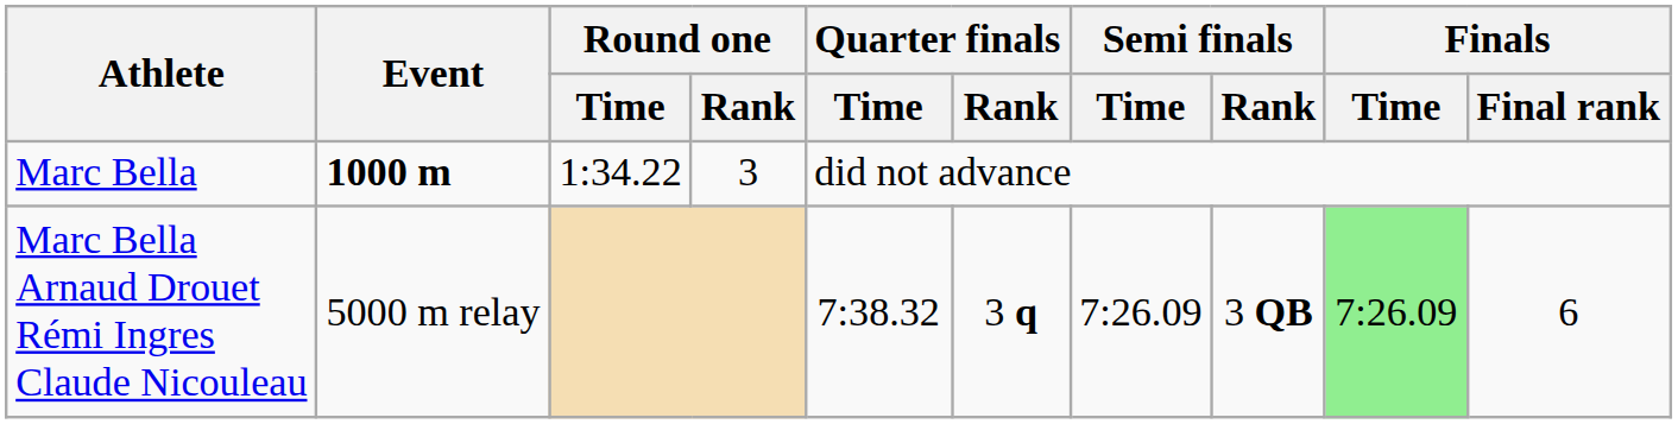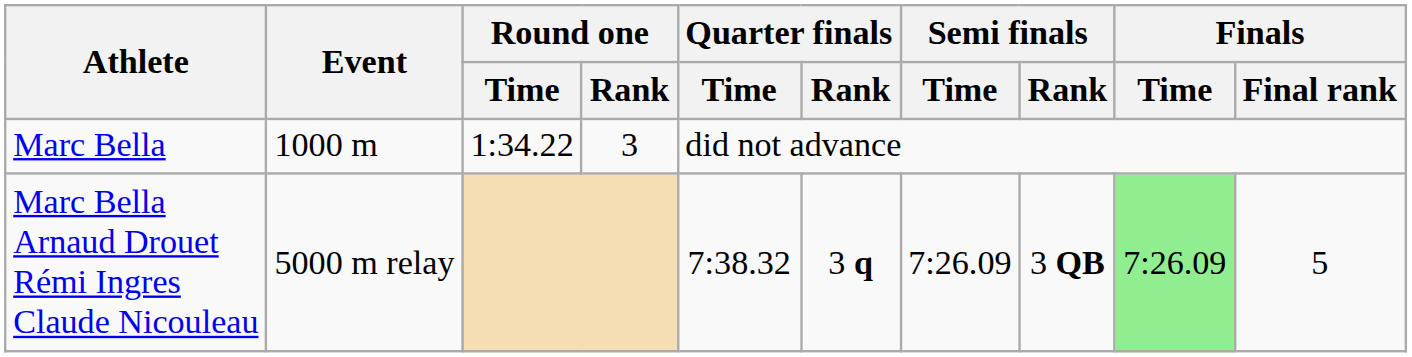 <table class="wikitable" style="font-size:90%">
 <tr>
 <th rowspan="2">Athlete</th>
 <th rowspan="2">Event</th>
 <th colspan="2">Round one</th>
 <th colspan="2">Quarter finals</th>
 <th colspan="2">Semi finals</th>
 <th colspan="2">Finals</th>
 </tr>
 <tr>
 <th>Time</th>
 <th>Rank</th>
 <th>Time</th>
 <th>Rank</th>
 <th>Time</th>
 <th>Rank</th>
 <th>Time</th>
 <th>Final rank</th>
 </tr>
 <tr>
 <td><a href='#'>Marc Bella</a></td>
-<td><strong>1000 m</strong></td>
+<td>1000 m</td>
 <td align="center">1:34.22</td>
 <td align="center">3</td>
 <td colspan="6">did not advance</td>
 </tr>
 <tr>
 <td><a href='#'>Marc Bella</a><br><a href='#'>Arnaud Drouet</a><br><a href='#'>Rémi Ingres</a><br><a href='#'>Claude Nicouleau</a></td>
 <td>5000 m relay</td>
 <td colspan=2 bgcolor=wheat></td>
 <td align=center>7:38.32</td>
 <td align=center>3 <strong>q</strong></td>
 <td align=center>7:26.09</td>
 <td align=center>3 <strong>QB</strong></td>
 <td align=center style="background: lightgreen;">7:26.09</td>
-<td align=center>6</td>
+<td align=center>5</td>
 </tr>
 </table>
